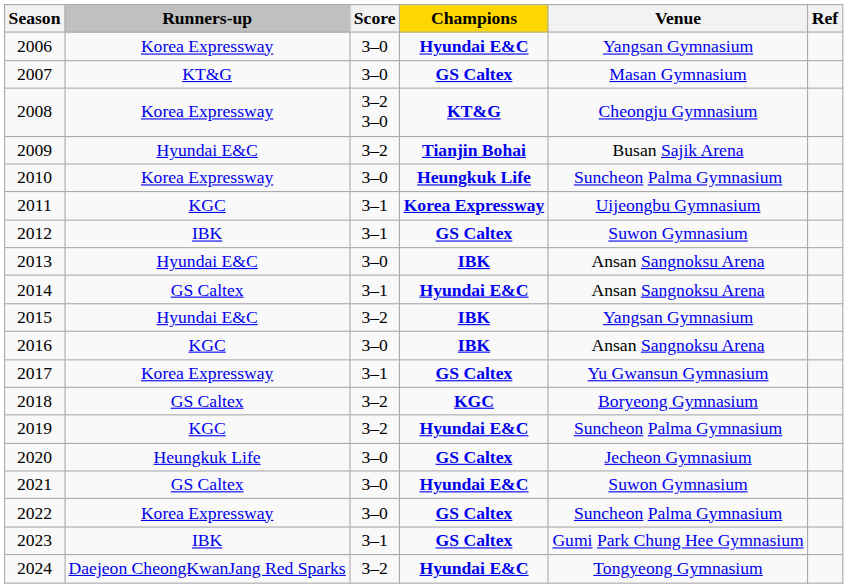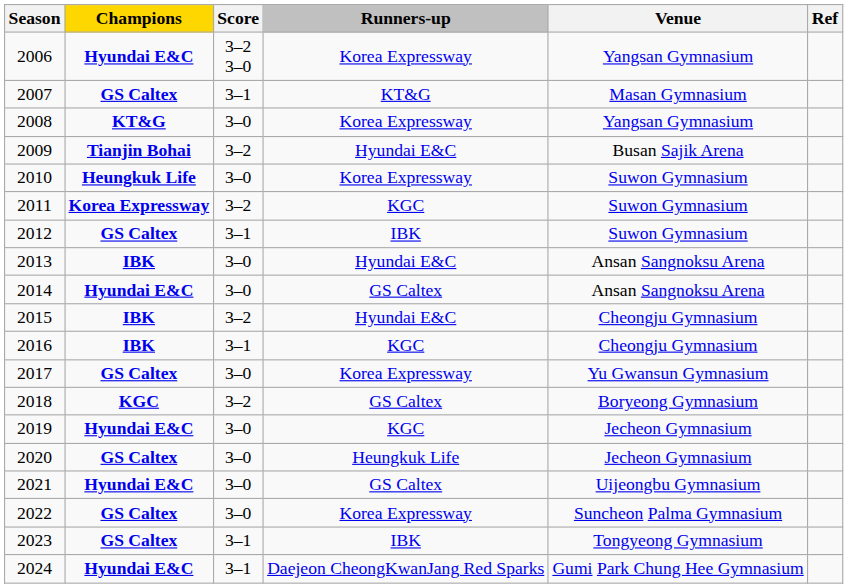 <table class="wikitable">
 <tr>
 <th>Season</th>
+<th style="background:gold;">Champions</th>
+<th>Score</th>
 <th style="background:silver;">Runners-up</th>
-<th>Score</th>
-<th style="background:gold;">Champions</th>
 <th>Venue</th>
 <th>Ref</th>
 </tr>
 <tr align="center">
 <td>2006</td>
+<td><strong><a href='#'>Hyundai E&C</a></strong></td>
+<td>3–2<br>3–0</td>
 <td><a href='#'>Korea Expressway</a></td>
-<td>3–0</td>
-<td><strong><a href='#'>Hyundai E&C</a></strong></td>
 <td><a href='#'>Yangsan Gymnasium</a></td>
 <td></td>
 </tr>
 <tr align="center">
 <td>2007</td>
+<td><strong><a href='#'>GS Caltex</a></strong></td>
+<td>3–1</td>
 <td><a href='#'>KT&G</a></td>
-<td>3–0</td>
-<td><strong><a href='#'>GS Caltex</a></strong></td>
 <td><a href='#'>Masan Gymnasium</a></td>
 <td></td>
 </tr>
 <tr align="center">
 <td>2008</td>
+<td><strong><a href='#'>KT&G</a></strong></td>
+<td>3–0</td>
 <td><a href='#'>Korea Expressway</a></td>
-<td>3–2<br>3–0</td>
-<td><strong><a href='#'>KT&G</a></strong></td>
-<td><a href='#'>Cheongju Gymnasium</a></td>
+<td><a href='#'>Yangsan Gymnasium</a></td>
 <td></td>
 </tr>
 <tr align="center">
 <td>2009</td>
+<td><strong><a href='#'>Tianjin Bohai</a></strong></td>
+<td>3–2</td>
 <td><a href='#'>Hyundai E&C</a></td>
-<td>3–2</td>
-<td><strong><a href='#'>Tianjin Bohai</a></strong></td>
 <td>Busan <a href='#'>Sajik Arena</a></td>
 <td></td>
 </tr>
 <tr align="center">
 <td>2010</td>
+<td><strong><a href='#'>Heungkuk Life</a></strong></td>
+<td>3–0</td>
 <td><a href='#'>Korea Expressway</a></td>
-<td>3–0</td>
-<td><strong><a href='#'>Heungkuk Life</a></strong></td>
-<td><a href='#'>Suncheon</a> <a href='#'>Palma Gymnasium</a></td>
+<td><a href='#'>Suwon Gymnasium</a></td>
 <td></td>
 </tr>
 <tr align="center">
 <td>2011</td>
+<td><strong><a href='#'>Korea Expressway</a></strong></td>
+<td>3–2</td>
 <td><a href='#'>KGC</a></td>
-<td>3–1</td>
-<td><strong><a href='#'>Korea Expressway</a></strong></td>
-<td><a href='#'>Uijeongbu Gymnasium</a></td>
+<td><a href='#'>Suwon Gymnasium</a></td>
 <td></td>
 </tr>
 <tr align="center">
 <td>2012</td>
+<td><strong><a href='#'>GS Caltex</a></strong></td>
+<td>3–1</td>
 <td><a href='#'>IBK</a></td>
-<td>3–1</td>
-<td><strong><a href='#'>GS Caltex</a></strong></td>
 <td><a href='#'>Suwon Gymnasium</a></td>
 <td></td>
 </tr>
 <tr align="center">
 <td>2013</td>
+<td><strong><a href='#'>IBK</a></strong></td>
+<td>3–0</td>
 <td><a href='#'>Hyundai E&C</a></td>
-<td>3–0</td>
-<td><strong><a href='#'>IBK</a></strong></td>
 <td>Ansan <a href='#'>Sangnoksu Arena</a></td>
 <td></td>
 </tr>
 <tr align="center">
 <td>2014</td>
+<td><strong><a href='#'>Hyundai E&C</a></strong></td>
+<td>3–0</td>
 <td><a href='#'>GS Caltex</a></td>
-<td>3–1</td>
-<td><strong><a href='#'>Hyundai E&C</a></strong></td>
 <td>Ansan <a href='#'>Sangnoksu Arena</a></td>
 <td></td>
 </tr>
 <tr align="center">
 <td>2015</td>
+<td><strong><a href='#'>IBK</a></strong></td>
+<td>3–2</td>
 <td><a href='#'>Hyundai E&C</a></td>
-<td>3–2</td>
-<td><strong><a href='#'>IBK</a></strong></td>
-<td><a href='#'>Yangsan Gymnasium</a></td>
+<td><a href='#'>Cheongju Gymnasium</a></td>
 <td></td>
 </tr>
 <tr align="center">
 <td>2016</td>
+<td><strong><a href='#'>IBK</a></strong></td>
+<td>3–1</td>
 <td><a href='#'>KGC</a></td>
-<td>3–0</td>
-<td><strong><a href='#'>IBK</a></strong></td>
-<td>Ansan <a href='#'>Sangnoksu Arena</a></td>
+<td><a href='#'>Cheongju Gymnasium</a></td>
 <td></td>
 </tr>
 <tr align="center">
 <td>2017</td>
+<td><strong><a href='#'>GS Caltex</a></strong></td>
+<td>3–0</td>
 <td><a href='#'>Korea Expressway</a></td>
-<td>3–1</td>
-<td><strong><a href='#'>GS Caltex</a></strong></td>
 <td><a href='#'>Yu Gwansun Gymnasium</a></td>
 <td></td>
 </tr>
 <tr align="center">
 <td>2018</td>
+<td><strong><a href='#'>KGC</a></strong></td>
+<td>3–2</td>
 <td><a href='#'>GS Caltex</a></td>
-<td>3–2</td>
-<td><strong><a href='#'>KGC</a></strong></td>
 <td><a href='#'>Boryeong Gymnasium</a></td>
 <td></td>
 </tr>
 <tr align="center">
 <td>2019</td>
+<td><strong><a href='#'>Hyundai E&C</a></strong></td>
+<td>3–0</td>
 <td><a href='#'>KGC</a></td>
-<td>3–2</td>
-<td><strong><a href='#'>Hyundai E&C</a></strong></td>
-<td><a href='#'>Suncheon</a> <a href='#'>Palma Gymnasium</a></td>
+<td><a href='#'>Jecheon Gymnasium</a></td>
 <td></td>
 </tr>
 <tr align="center">
 <td>2020</td>
+<td><strong><a href='#'>GS Caltex</a></strong></td>
+<td>3–0</td>
 <td><a href='#'>Heungkuk Life</a></td>
-<td>3–0</td>
-<td><strong><a href='#'>GS Caltex</a></strong></td>
 <td><a href='#'>Jecheon Gymnasium</a></td>
 <td></td>
 </tr>
 <tr align="center">
 <td>2021</td>
+<td><strong><a href='#'>Hyundai E&C</a></strong></td>
+<td>3–0</td>
 <td><a href='#'>GS Caltex</a></td>
-<td>3–0</td>
-<td><strong><a href='#'>Hyundai E&C</a></strong></td>
-<td><a href='#'>Suwon Gymnasium</a></td>
+<td><a href='#'>Uijeongbu Gymnasium</a></td>
 <td></td>
 </tr>
 <tr align="center">
 <td>2022</td>
+<td><strong><a href='#'>GS Caltex</a></strong></td>
+<td>3–0</td>
 <td><a href='#'>Korea Expressway</a></td>
-<td>3–0</td>
-<td><strong><a href='#'>GS Caltex</a></strong></td>
 <td><a href='#'>Suncheon</a> <a href='#'>Palma Gymnasium</a></td>
 <td></td>
 </tr>
 <tr align="center">
 <td>2023</td>
+<td><strong><a href='#'>GS Caltex</a></strong></td>
+<td>3–1</td>
 <td><a href='#'>IBK</a></td>
-<td>3–1</td>
-<td><strong><a href='#'>GS Caltex</a></strong></td>
-<td><a href='#'>Gumi</a> <a href='#'>Park Chung Hee Gymnasium</a></td>
+<td><a href='#'>Tongyeong Gymnasium</a></td>
 <td></td>
 </tr>
 <tr align="center">
 <td>2024</td>
+<td><strong><a href='#'>Hyundai E&C</a></strong></td>
+<td>3–1</td>
 <td><a href='#'>Daejeon CheongKwanJang Red Sparks</a></td>
-<td>3–2</td>
-<td><strong><a href='#'>Hyundai E&C</a></strong></td>
-<td><a href='#'>Tongyeong Gymnasium</a></td>
+<td><a href='#'>Gumi</a> <a href='#'>Park Chung Hee Gymnasium</a></td>
 <td></td>
 </tr>
 </table>
